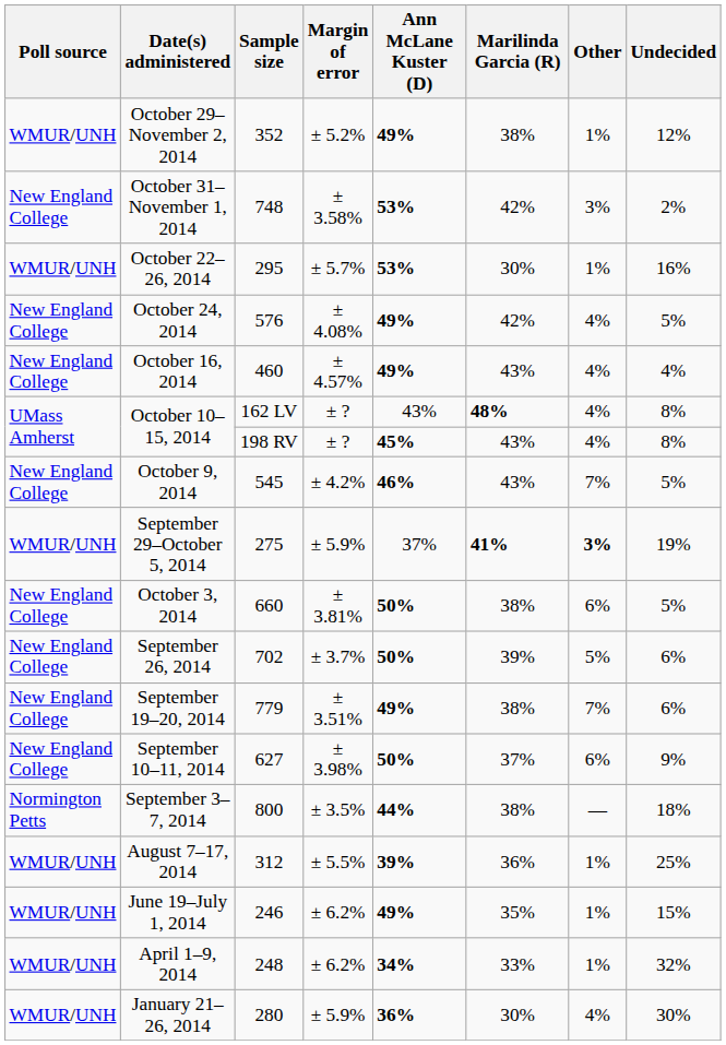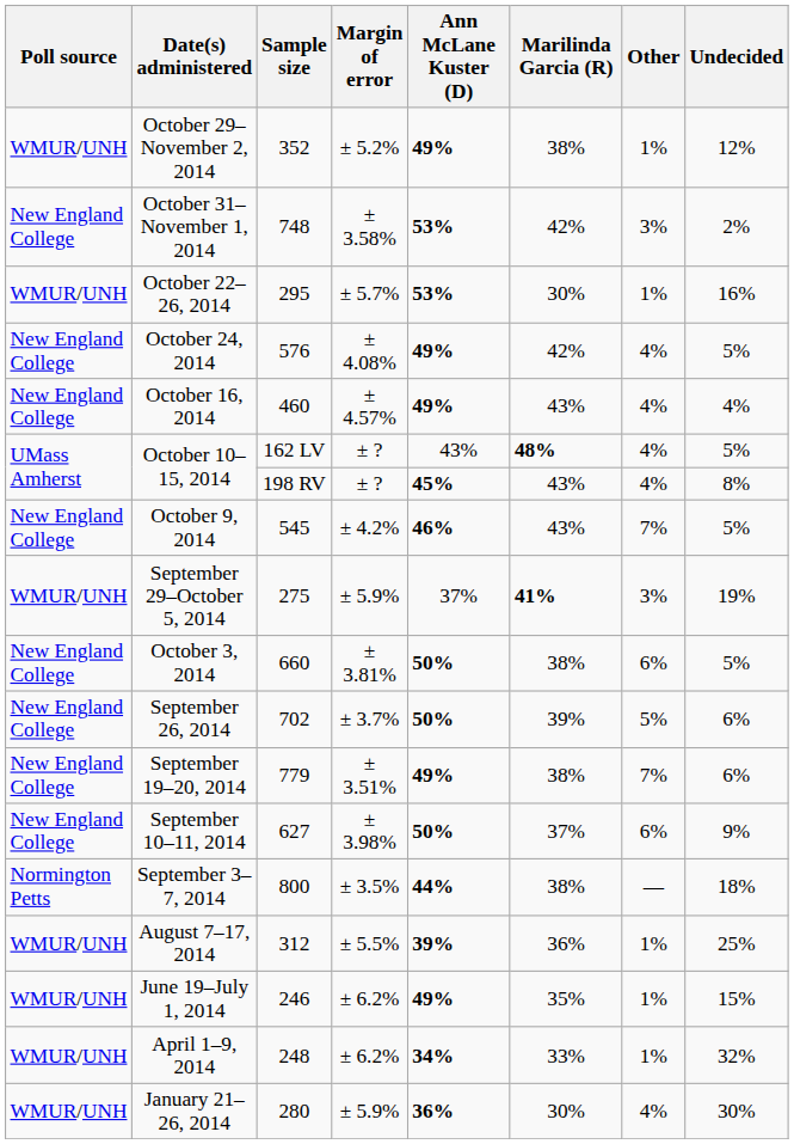 <table class="wikitable">
 <tr>
 <th>Poll source</th>
 <th>Date(s)<br>administered</th>
 <th>Sample<br>size</th>
 <th>Margin of<br>error</th>
 <th style="width:100px;">Ann McLane<br>Kuster (D)</th>
 <th style="width:100px;">Marilinda<br>Garcia (R)</th>
 <th>Other</th>
 <th>Undecided</th>
 </tr>
 <tr>
 <td><a href='#'>WMUR</a>/<a href='#'>UNH</a></td>
 <td align=center>October 29–November 2, 2014</td>
 <td align=center>352</td>
 <td align=center>± 5.2%</td>
 <td><strong>49%</strong></td>
 <td align=center>38%</td>
 <td align=center>1%</td>
 <td align=center>12%</td>
 </tr>
 <tr>
 <td><a href='#'>New England College</a></td>
 <td align=center>October 31–November 1, 2014</td>
 <td align=center>748</td>
 <td align=center>± 3.58%</td>
 <td><strong>53%</strong></td>
 <td align=center>42%</td>
 <td align=center>3%</td>
 <td align=center>2%</td>
 </tr>
 <tr>
 <td><a href='#'>WMUR</a>/<a href='#'>UNH</a></td>
 <td align=center>October 22–26, 2014</td>
 <td align=center>295</td>
 <td align=center>± 5.7%</td>
 <td><strong>53%</strong></td>
 <td align=center>30%</td>
 <td align=center>1%</td>
 <td align=center>16%</td>
 </tr>
 <tr>
 <td><a href='#'>New England College</a></td>
 <td align=center>October 24, 2014</td>
 <td align=center>576</td>
 <td align=center>± 4.08%</td>
 <td><strong>49%</strong></td>
 <td align=center>42%</td>
 <td align=center>4%</td>
 <td align=center>5%</td>
 </tr>
 <tr>
 <td><a href='#'>New England College</a></td>
 <td align=center>October 16, 2014</td>
 <td align=center>460</td>
 <td align=center>± 4.57%</td>
 <td><strong>49%</strong></td>
 <td align=center>43%</td>
 <td align=center>4%</td>
 <td align=center>4%</td>
 </tr>
 <tr>
 <td rowspan=2><a href='#'>UMass Amherst</a></td>
 <td align=center rowspan=2>October 10–15, 2014</td>
 <td align=center>162 LV</td>
 <td align=center>± ?</td>
 <td align=center>43%</td>
 <td><strong>48%</strong></td>
 <td align=center>4%</td>
-<td align=center>8%</td>
+<td align=center>5%</td>
 </tr>
 <tr>
 <td align=center>198 RV</td>
 <td align=center>± ?</td>
 <td><strong>45%</strong></td>
 <td align=center>43%</td>
 <td align=center>4%</td>
 <td align=center>8%</td>
 </tr>
 <tr>
 <td><a href='#'>New England College</a></td>
 <td align=center>October 9, 2014</td>
 <td align=center>545</td>
 <td align=center>± 4.2%</td>
 <td><strong>46%</strong></td>
 <td align=center>43%</td>
 <td align=center>7%</td>
 <td align=center>5%</td>
 </tr>
 <tr>
 <td><a href='#'>WMUR</a>/<a href='#'>UNH</a></td>
 <td align=center>September 29–October 5, 2014</td>
 <td align=center>275</td>
 <td align=center>± 5.9%</td>
 <td align=center>37%</td>
 <td><strong>41%</strong></td>
-<td align=center><strong>3%</strong></td>
+<td align=center>3%</td>
 <td align=center>19%</td>
 </tr>
 <tr>
 <td><a href='#'>New England College</a></td>
 <td align=center>October 3, 2014</td>
 <td align=center>660</td>
 <td align=center>± 3.81%</td>
 <td><strong>50%</strong></td>
 <td align=center>38%</td>
 <td align=center>6%</td>
 <td align=center>5%</td>
 </tr>
 <tr>
 <td><a href='#'>New England College</a></td>
 <td align=center>September 26, 2014</td>
 <td align=center>702</td>
 <td align=center>± 3.7%</td>
 <td><strong>50%</strong></td>
 <td align=center>39%</td>
 <td align=center>5%</td>
 <td align=center>6%</td>
 </tr>
 <tr>
 <td><a href='#'>New England College</a></td>
 <td align=center>September 19–20, 2014</td>
 <td align=center>779</td>
 <td align=center>± 3.51%</td>
 <td><strong>49%</strong></td>
 <td align=center>38%</td>
 <td align=center>7%</td>
 <td align=center>6%</td>
 </tr>
 <tr>
 <td><a href='#'>New England College</a></td>
 <td align=center>September 10–11, 2014</td>
 <td align=center>627</td>
 <td align=center>± 3.98%</td>
 <td><strong>50%</strong></td>
 <td align=center>37%</td>
 <td align=center>6%</td>
 <td align=center>9%</td>
 </tr>
 <tr>
 <td><a href='#'>Normington Petts</a></td>
 <td align=center>September 3–7, 2014</td>
 <td align=center>800</td>
 <td align=center>± 3.5%</td>
 <td><strong>44%</strong></td>
 <td align=center>38%</td>
 <td align=center>—</td>
 <td align=center>18%</td>
 </tr>
 <tr>
 <td><a href='#'>WMUR</a>/<a href='#'>UNH</a></td>
 <td align=center>August 7–17, 2014</td>
 <td align=center>312</td>
 <td align=center>± 5.5%</td>
 <td><strong>39%</strong></td>
 <td align=center>36%</td>
 <td align=center>1%</td>
 <td align=center>25%</td>
 </tr>
 <tr>
 <td><a href='#'>WMUR</a>/<a href='#'>UNH</a></td>
 <td align=center>June 19–July 1, 2014</td>
 <td align=center>246</td>
 <td align=center>± 6.2%</td>
 <td><strong>49%</strong></td>
 <td align=center>35%</td>
 <td align=center>1%</td>
 <td align=center>15%</td>
 </tr>
 <tr>
 <td><a href='#'>WMUR</a>/<a href='#'>UNH</a></td>
 <td align=center>April 1–9, 2014</td>
 <td align=center>248</td>
 <td align=center>± 6.2%</td>
 <td><strong>34%</strong></td>
 <td align=center>33%</td>
 <td align=center>1%</td>
 <td align=center>32%</td>
 </tr>
 <tr>
 <td><a href='#'>WMUR</a>/<a href='#'>UNH</a></td>
 <td align=center>January 21–26, 2014</td>
 <td align=center>280</td>
 <td align=center>± 5.9%</td>
 <td><strong>36%</strong></td>
 <td align=center>30%</td>
 <td align=center>4%</td>
 <td align=center>30%</td>
 </tr>
 </table>
